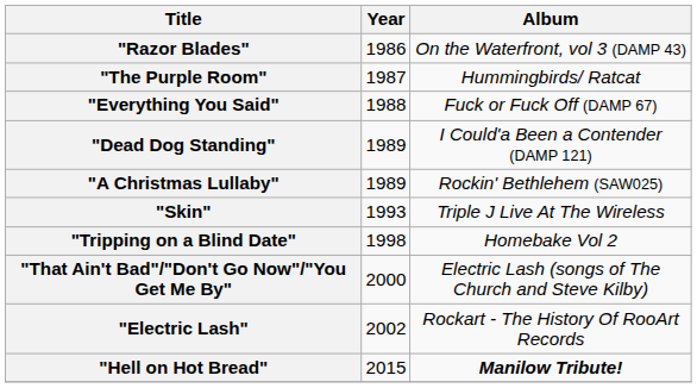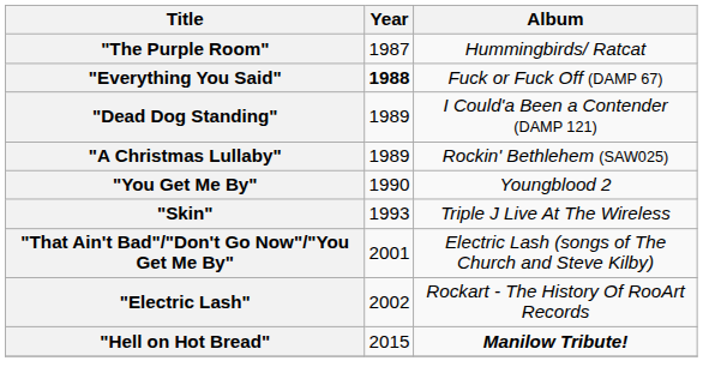 <table class="wikitable plainrowheaders" style="text-align:center;" border="1">
 <tr>
 <th scope="col" style="width:24em;">Title</th>
 <th scope="col" style="width:1em;">Year</th>
 <th scope="col" style="width:18em;">Album</th>
-</tr>
-<tr>
-<th scope="row">"Razor Blades"</th>
-<td>1986</td>
-<td><em>On the Waterfront, vol 3</em> <small>(DAMP 43)</small></td>
 </tr>
 <tr>
 <th scope="row">"The Purple Room"</th>
 <td>1987</td>
 <td><em>Hummingbirds/ Ratcat</em></td>
 </tr>
 <tr>
 <th scope="row">"Everything You Said"</th>
-<td>1988</td>
+<td><strong>1988</strong></td>
 <td><em>Fuck or Fuck Off</em> <small>(DAMP 67)</small></td>
 </tr>
 <tr>
 <th scope="row">"Dead Dog Standing"</th>
 <td>1989</td>
 <td><em>I Could'a Been a Contender</em> <small>(DAMP 121)</small></td>
 </tr>
 <tr>
 <th scope="row">"A Christmas Lullaby"</th>
 <td>1989</td>
 <td><em>Rockin' Bethlehem</em> <small>(SAW025)</small></td>
 </tr>
 <tr>
+<th scope="row">"You Get Me By"</th>
+<td>1990</td>
+<td><em>Youngblood 2</em></td>
+</tr>
+<tr>
 <th scope="row">"Skin"</th>
 <td>1993</td>
 <td><em>Triple J Live At The Wireless</em></td>
 </tr>
 <tr>
-<th scope="row">"Tripping on a Blind Date"</th>
-<td>1998</td>
-<td><em>Homebake Vol 2</em></td>
-</tr>
-<tr>
 <th scope="row">"That Ain't Bad"/"Don't Go Now"/"You Get Me By"</th>
-<td>2000</td>
+<td>2001</td>
 <td><em>Electric Lash (songs of The Church and Steve Kilby)</em></td>
 </tr>
 <tr>
 <th scope="row">"Electric Lash"</th>
 <td>2002</td>
 <td><em>Rockart - The History Of RooArt Records</em></td>
 </tr>
 <tr>
 <th scope="row">"Hell on Hot Bread"</th>
 <td>2015</td>
 <td><strong><em>Manilow Tribute!</em></strong></td>
 </tr>
 <tr>
 </tr>
 </table>
